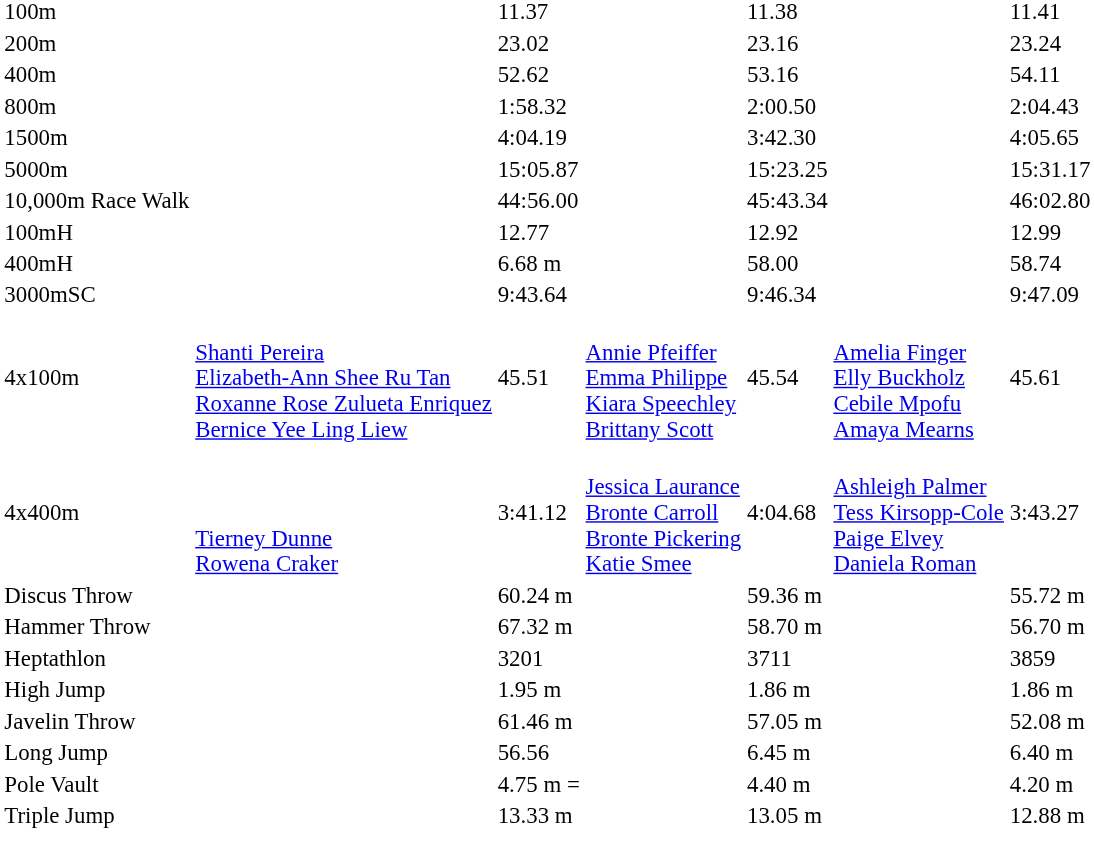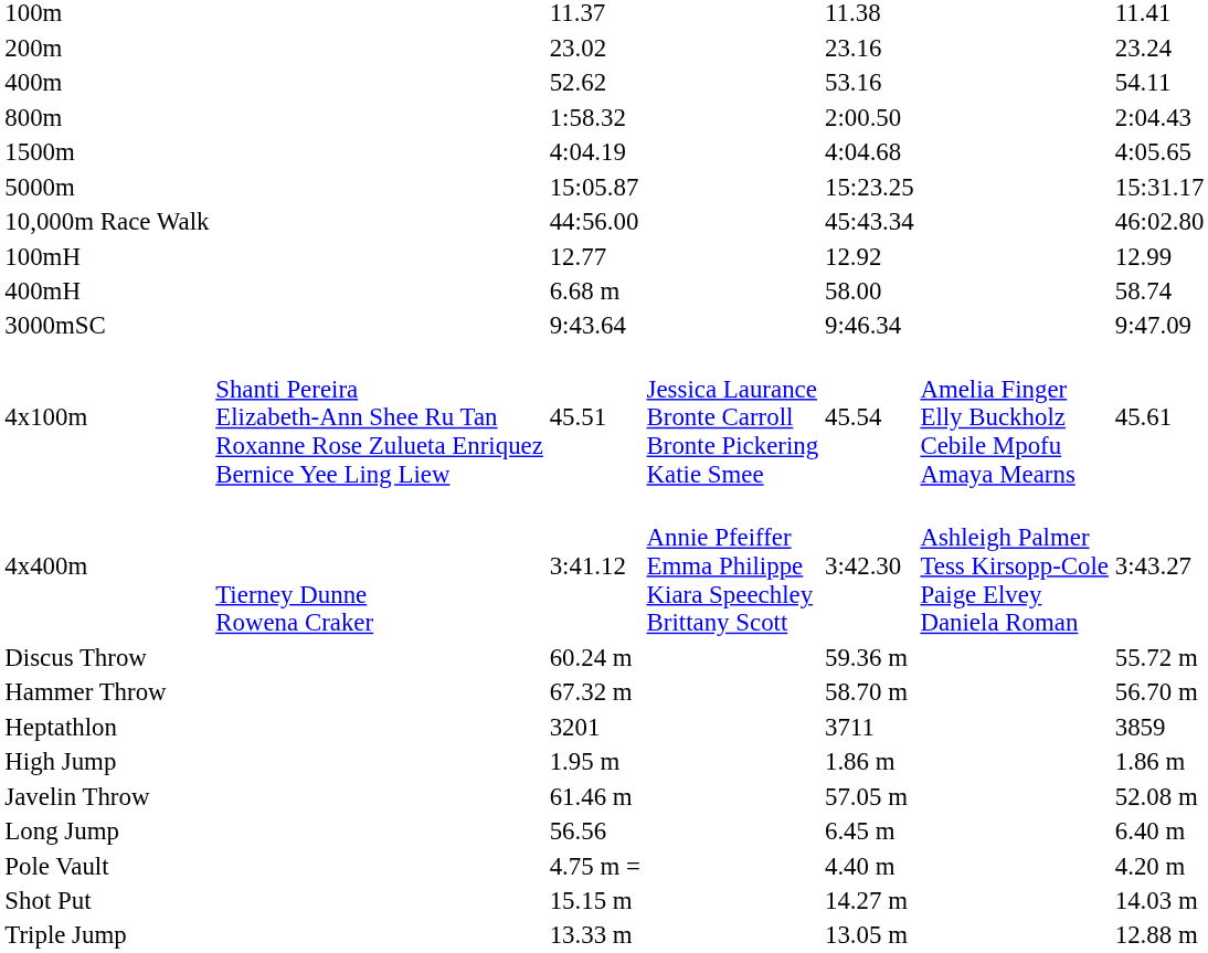 <table>
 <tr>
 <td>100m</td>
 <td></td>
 <td>11.37</td>
 <td></td>
 <td>11.38</td>
 <td></td>
 <td>11.41</td>
 </tr>
 <tr>
 <td>200m</td>
 <td></td>
 <td>23.02</td>
 <td></td>
 <td>23.16</td>
 <td></td>
 <td>23.24</td>
 </tr>
 <tr>
 <td>400m</td>
 <td></td>
 <td>52.62</td>
 <td></td>
 <td>53.16</td>
 <td></td>
 <td>54.11</td>
 </tr>
 <tr>
 <td>800m</td>
 <td></td>
 <td>1:58.32 </td>
 <td></td>
 <td>2:00.50</td>
 <td></td>
 <td>2:04.43</td>
 </tr>
 <tr>
 <td>1500m</td>
 <td></td>
 <td>4:04.19 </td>
 <td></td>
-<td>3:42.30</td>
+<td>4:04.68</td>
 <td></td>
 <td>4:05.65</td>
 </tr>
 <tr>
 <td>5000m</td>
 <td></td>
 <td>15:05.87 </td>
 <td></td>
 <td>15:23.25</td>
 <td></td>
 <td>15:31.17</td>
 </tr>
 <tr>
 <td>10,000m Race Walk</td>
 <td></td>
 <td>44:56.00</td>
 <td></td>
 <td>45:43.34</td>
 <td></td>
 <td>46:02.80</td>
 </tr>
 <tr>
 <td>100mH</td>
 <td></td>
 <td>12.77</td>
 <td></td>
 <td>12.92</td>
 <td></td>
 <td>12.99</td>
 </tr>
 <tr>
 <td>400mH</td>
 <td></td>
 <td>6.68 m</td>
 <td></td>
 <td>58.00</td>
 <td></td>
 <td>58.74</td>
 </tr>
 <tr>
 <td>3000mSC</td>
 <td></td>
 <td>9:43.64</td>
 <td></td>
 <td>9:46.34</td>
 <td></td>
 <td>9:47.09</td>
 </tr>
 <tr>
 <td>4x100m</td>
 <td><br><a href='#'>Shanti Pereira</a><br><a href='#'>Elizabeth-Ann Shee Ru Tan</a><br><a href='#'>Roxanne Rose Zulueta Enriquez</a><br><a href='#'>Bernice Yee Ling Liew</a></td>
 <td>45.51</td>
-<td><br><a href='#'>Annie Pfeiffer</a><br><a href='#'>Emma Philippe</a><br><a href='#'>Kiara Speechley</a><br><a href='#'>Brittany Scott</a></td>
+<td><br><a href='#'>Jessica Laurance</a><br><a href='#'>Bronte Carroll</a><br><a href='#'>Bronte Pickering</a><br><a href='#'>Katie Smee</a></td>
 <td>45.54</td>
 <td><br><a href='#'>Amelia Finger</a><br><a href='#'>Elly Buckholz</a><br><a href='#'>Cebile Mpofu</a><br><a href='#'>Amaya Mearns</a></td>
 <td>45.61</td>
 </tr>
 <tr>
 <td>4x400m</td>
 <td><br><br><br><a href='#'>Tierney Dunne</a><br><a href='#'>Rowena Craker</a></td>
 <td>3:41.12</td>
-<td><br><a href='#'>Jessica Laurance</a><br><a href='#'>Bronte Carroll</a><br><a href='#'>Bronte Pickering</a><br><a href='#'>Katie Smee</a></td>
-<td>4:04.68</td>
+<td><br><a href='#'>Annie Pfeiffer</a><br><a href='#'>Emma Philippe</a><br><a href='#'>Kiara Speechley</a><br><a href='#'>Brittany Scott</a></td>
+<td>3:42.30</td>
 <td><br><a href='#'>Ashleigh Palmer</a><br><a href='#'>Tess Kirsopp-Cole</a><br><a href='#'>Paige Elvey</a><br><a href='#'>Daniela Roman</a></td>
 <td>3:43.27</td>
 </tr>
 <tr>
 <td>Discus Throw</td>
 <td></td>
 <td>60.24 m</td>
 <td></td>
 <td>59.36 m</td>
 <td></td>
 <td>55.72 m</td>
 </tr>
 <tr>
 <td>Hammer Throw</td>
 <td></td>
 <td>67.32 m</td>
 <td></td>
 <td>58.70 m</td>
 <td></td>
 <td>56.70 m</td>
 </tr>
 <tr>
 <td>Heptathlon</td>
 <td></td>
 <td>3201</td>
 <td></td>
 <td>3711</td>
 <td></td>
 <td>3859</td>
 </tr>
 <tr>
 <td>High Jump</td>
 <td></td>
 <td>1.95 m</td>
 <td></td>
 <td>1.86 m</td>
 <td></td>
 <td>1.86 m</td>
 </tr>
 <tr>
 <td>Javelin Throw</td>
 <td></td>
 <td>61.46 m</td>
 <td></td>
 <td>57.05 m</td>
 <td></td>
 <td>52.08 m</td>
 </tr>
 <tr>
 <td>Long Jump</td>
 <td></td>
 <td>56.56</td>
 <td></td>
 <td>6.45 m</td>
 <td></td>
 <td>6.40 m</td>
 </tr>
 <tr>
 <td>Pole Vault</td>
 <td></td>
 <td>4.75 m =</td>
 <td></td>
 <td>4.40 m</td>
 <td></td>
 <td>4.20 m</td>
 </tr>
 <tr>
+<td>Shot Put</td>
+<td></td>
+<td>15.15 m</td>
+<td></td>
+<td>14.27 m</td>
+<td></td>
+<td>14.03 m</td>
+</tr>
+<tr>
 <td>Triple Jump</td>
 <td></td>
 <td>13.33 m</td>
 <td></td>
 <td>13.05 m</td>
 <td></td>
 <td>12.88 m</td>
 </tr>
 </table>
